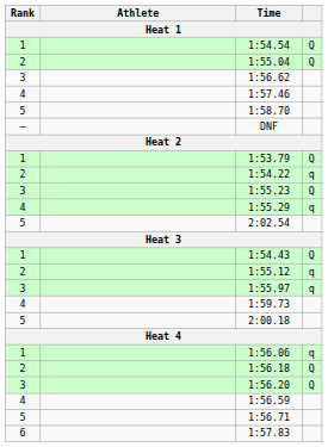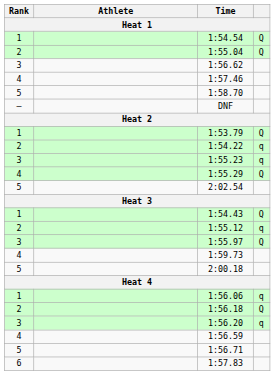 <table class=wikitable style="text-align:center">
 <tr>
 <th width=40>Rank</th>
 <th width=250>Athlete</th>
 <th width=80>Time</th>
 <th width=20></th>
 </tr>
 <tr>
 <th colspan=4>Heat 1</th>
 </tr>
 <tr bgcolor="ccffcc">
 <td>1</td>
 <td align=left></td>
 <td>1:54.54</td>
 <td>Q</td>
 </tr>
 <tr bgcolor="ccffcc">
 <td>2</td>
 <td align=left></td>
 <td>1:55.04</td>
 <td>Q</td>
 </tr>
 <tr>
 <td>3</td>
 <td align=left></td>
 <td>1:56.62</td>
 <td></td>
 </tr>
 <tr>
 <td>4</td>
 <td align=left></td>
 <td>1:57.46</td>
 <td></td>
 </tr>
 <tr>
 <td>5</td>
 <td align=left></td>
 <td>1:58.70</td>
 <td></td>
 </tr>
 <tr>
 <td>—</td>
 <td align=left></td>
 <td>DNF</td>
 <td></td>
 </tr>
 <tr>
 <th colspan=4>Heat 2</th>
 </tr>
 <tr bgcolor="ccffcc">
 <td>1</td>
 <td align=left></td>
 <td>1:53.79</td>
 <td>Q</td>
 </tr>
 <tr bgcolor="ccffcc">
 <td>2</td>
 <td align=left></td>
 <td>1:54.22</td>
 <td>q</td>
 </tr>
 <tr bgcolor="ccffcc">
 <td>3</td>
 <td align=left></td>
 <td>1:55.23</td>
-<td>Q</td>
+<td>q</td>
 </tr>
 <tr bgcolor="ccffcc">
 <td>4</td>
 <td align=left></td>
 <td>1:55.29</td>
-<td>q</td>
+<td>Q</td>
 </tr>
 <tr>
 <td>5</td>
 <td align=left></td>
 <td>2:02.54</td>
 <td></td>
 </tr>
 <tr>
 <th colspan=4>Heat 3</th>
 </tr>
 <tr bgcolor="ccffcc">
 <td>1</td>
 <td align=left></td>
 <td>1:54.43</td>
 <td>Q</td>
 </tr>
 <tr bgcolor="ccffcc">
 <td>2</td>
 <td align=left></td>
 <td>1:55.12</td>
 <td>q</td>
 </tr>
 <tr bgcolor="ccffcc">
 <td>3</td>
 <td align=left></td>
 <td>1:55.97</td>
-<td>q</td>
+<td>Q</td>
 </tr>
 <tr>
 <td>4</td>
 <td align=left></td>
 <td>1:59.73</td>
 <td></td>
 </tr>
 <tr>
 <td>5</td>
 <td align=left></td>
 <td>2:00.18</td>
 <td></td>
 </tr>
 <tr>
 <th colspan=4>Heat 4</th>
 </tr>
 <tr bgcolor="ccffcc">
 <td>1</td>
 <td align=left></td>
 <td>1:56.06</td>
 <td>q</td>
 </tr>
 <tr bgcolor="ccffcc">
 <td>2</td>
 <td align=left></td>
 <td>1:56.18</td>
 <td>Q</td>
 </tr>
 <tr bgcolor="ccffcc">
 <td>3</td>
 <td align=left></td>
 <td>1:56.20</td>
-<td>Q</td>
+<td>q</td>
 </tr>
 <tr>
 <td>4</td>
 <td align=left></td>
 <td>1:56.59</td>
 <td></td>
 </tr>
 <tr>
 <td>5</td>
 <td align=left></td>
 <td>1:56.71</td>
 <td></td>
 </tr>
 <tr>
 <td>6</td>
 <td align=left></td>
 <td>1:57.83</td>
 <td></td>
 </tr>
 </table>
